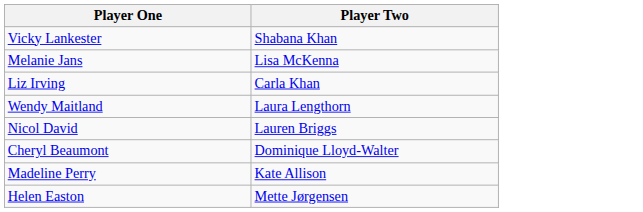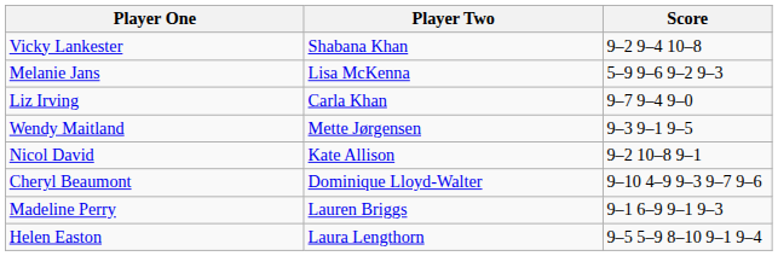 <table class="wikitable">
 <tr>
 <th width=270>Player One</th>
 <th width=270>Player Two</th>
+<th width=150>Score</th>
 </tr>
 <tr>
 <td> <a href='#'>Vicky Lankester</a></td>
 <td> <a href='#'>Shabana Khan</a></td>
+<td>9–2 9–4 10–8</td>
 </tr>
 <tr>
 <td> <a href='#'>Melanie Jans</a></td>
 <td> <a href='#'>Lisa McKenna</a></td>
+<td>5–9 9–6 9–2 9–3</td>
 </tr>
 <tr>
 <td> <a href='#'>Liz Irving</a></td>
 <td> <a href='#'>Carla Khan</a></td>
+<td>9–7 9–4 9–0</td>
 </tr>
 <tr>
 <td> <a href='#'>Wendy Maitland</a></td>
-<td> <a href='#'>Laura Lengthorn</a></td>
+<td> <a href='#'>Mette Jørgensen</a></td>
+<td>9–3 9–1 9–5</td>
 </tr>
 <tr>
 <td> <a href='#'>Nicol David</a></td>
-<td> <a href='#'>Lauren Briggs</a></td>
+<td> <a href='#'>Kate Allison</a></td>
+<td>9–2 10–8 9–1</td>
 </tr>
 <tr>
 <td> <a href='#'>Cheryl Beaumont</a></td>
 <td> <a href='#'>Dominique Lloyd-Walter</a></td>
+<td>9–10 4–9 9–3 9–7 9–6</td>
 </tr>
 <tr>
 <td> <a href='#'>Madeline Perry</a></td>
-<td> <a href='#'>Kate Allison</a></td>
+<td> <a href='#'>Lauren Briggs</a></td>
+<td>9–1 6–9 9–1 9–3</td>
 </tr>
 <tr>
 <td> <a href='#'>Helen Easton</a></td>
-<td> <a href='#'>Mette Jørgensen</a></td>
+<td> <a href='#'>Laura Lengthorn</a></td>
+<td>9–5 5–9 8–10 9–1 9–4</td>
 </tr>
 </table>
